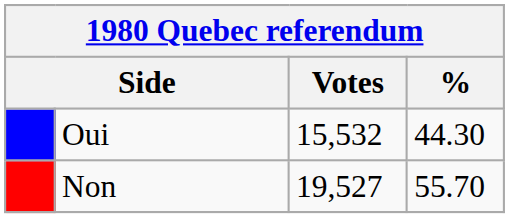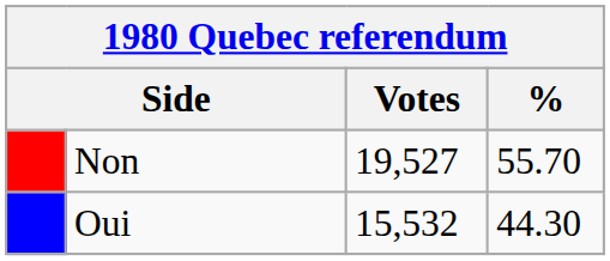 <table class="wikitable" style="font-size: 95%; clear:both">
 <tr style="background-color:#E9E9E9">
 <th colspan=4><a href='#'>1980 Quebec referendum</a></th>
 </tr>
 <tr style="background-color:#E9E9E9">
 <th colspan=2 style="width: 130px">Side</th>
 <th style="width: 50px">Votes</th>
 <th style="width: 40px">%</th>
 </tr>
 <tr>
+<td bgcolor="red"></td>
+<td>Non</td>
+<td>19,527</td>
+<td>55.70</td>
+</tr>
+<tr>
 <td bgcolor="blue"></td>
 <td>Oui</td>
 <td>15,532</td>
 <td>44.30</td>
 </tr>
 <tr>
-<td bgcolor="red"></td>
-<td>Non</td>
-<td>19,527</td>
-<td>55.70</td>
-</tr>
-<tr>
 </tr>
 </table>
